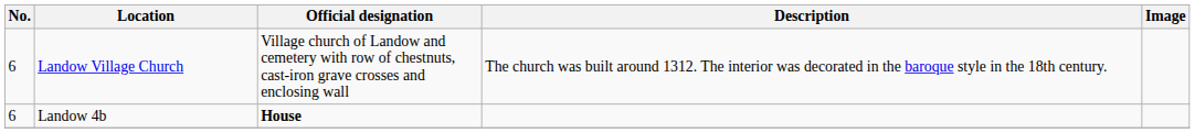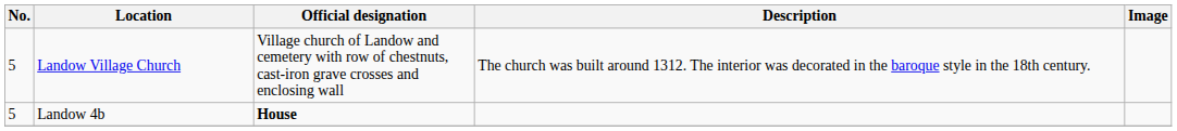 <table class="wikitable">
 <tr style="background-color:#F2F2F2">
 <th>No.</th>
 <th width="20%">Location</th>
 <th width="20%">Official designation</th>
 <th width="60%">Description</th>
 <th width="130px">Image</th>
 </tr>
 <tr>
-<td>6</td>
+<td>5</td>
 <td><a href='#'>Landow Village Church</a></td>
 <td>Village church of Landow and cemetery with row of chestnuts, cast-iron grave crosses and enclosing wall</td>
 <td>The church was built around 1312. The interior was decorated in the <a href='#'>baroque</a> style in the 18th century.</td>
 <td align="center" style="padding:0"></td>
 </tr>
 <tr>
-<td>6</td>
+<td>5</td>
 <td>Landow 4b</td>
 <td><strong>House</strong></td>
 <td></td>
 <td></td>
 </tr>
 <tr>
 </tr>
 </table>
